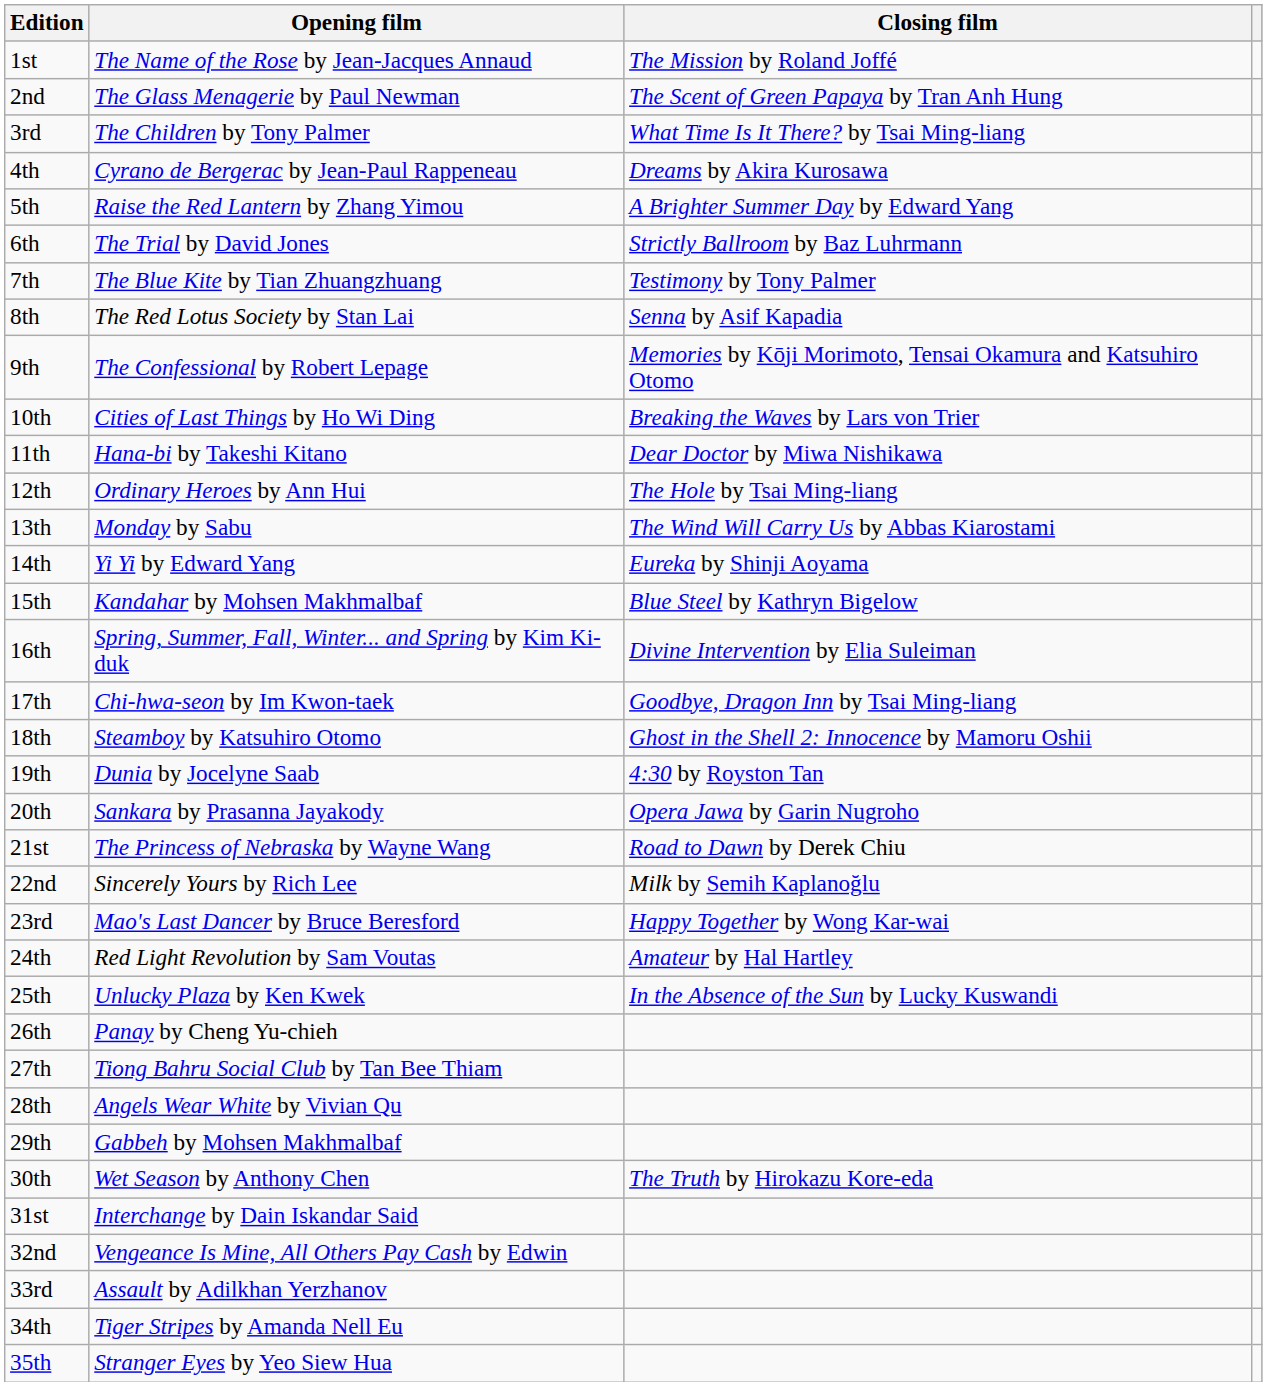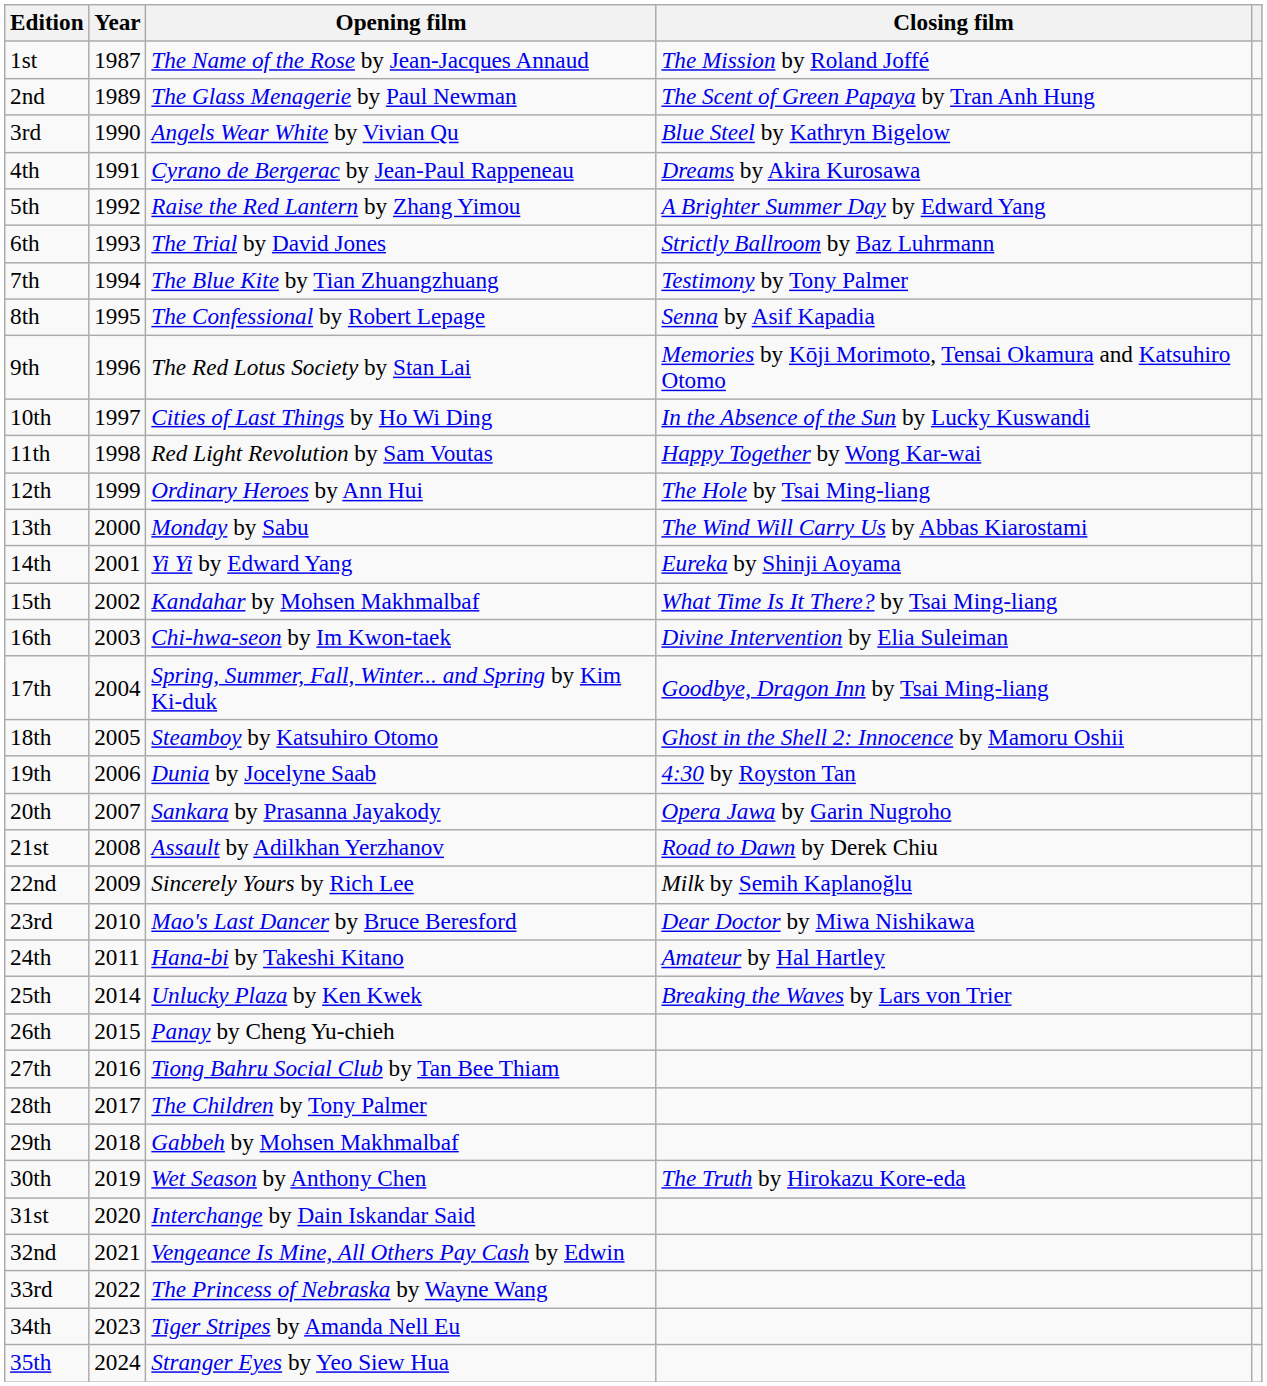 <table class="wikitable sortable">
 <tr>
 <th>Edition</th>
+<th>Year</th>
 <th>Opening film</th>
 <th>Closing film</th>
 <th class="unsortable"></th>
 </tr>
 <tr>
 <td>1st</td>
+<td>1987</td>
 <td><em><a href='#'>The Name of the Rose</a></em> by <a href='#'>Jean-Jacques Annaud</a></td>
 <td><em><a href='#'>The Mission</a></em> by <a href='#'>Roland Joffé</a></td>
 <td></td>
 </tr>
 <tr>
 <td>2nd</td>
+<td>1989</td>
 <td><em><a href='#'>The Glass Menagerie</a></em> by <a href='#'>Paul Newman</a></td>
 <td><em><a href='#'>The Scent of Green Papaya</a></em> by <a href='#'>Tran Anh Hung</a></td>
 <td></td>
 </tr>
 <tr>
 <td>3rd</td>
-<td><em><a href='#'>The Children</a></em> by <a href='#'>Tony Palmer</a></td>
-<td><em><a href='#'>What Time Is It There?</a></em> by <a href='#'>Tsai Ming-liang</a></td>
+<td>1990</td>
+<td><em><a href='#'>Angels Wear White</a></em> by <a href='#'>Vivian Qu</a></td>
+<td><em><a href='#'>Blue Steel</a></em> by <a href='#'>Kathryn Bigelow</a></td>
 <td></td>
 </tr>
 <tr>
 <td>4th</td>
+<td>1991</td>
 <td><em><a href='#'>Cyrano de Bergerac</a></em> by <a href='#'>Jean-Paul Rappeneau</a></td>
 <td><em><a href='#'>Dreams</a></em> by <a href='#'>Akira Kurosawa</a></td>
 <td></td>
 </tr>
 <tr>
 <td>5th</td>
+<td>1992</td>
 <td><em><a href='#'>Raise the Red Lantern</a></em> by <a href='#'>Zhang Yimou</a></td>
 <td><em><a href='#'>A Brighter Summer Day</a></em> by <a href='#'>Edward Yang</a></td>
 <td></td>
 </tr>
 <tr>
 <td>6th</td>
+<td>1993</td>
 <td><em><a href='#'>The Trial</a></em> by <a href='#'>David Jones</a></td>
 <td><em><a href='#'>Strictly Ballroom</a></em> by <a href='#'>Baz Luhrmann</a></td>
 <td></td>
 </tr>
 <tr>
 <td>7th</td>
+<td>1994</td>
 <td><em><a href='#'>The Blue Kite</a></em> by <a href='#'>Tian Zhuangzhuang</a></td>
 <td><em><a href='#'>Testimony</a></em> by <a href='#'>Tony Palmer</a></td>
 <td></td>
 </tr>
 <tr>
 <td>8th</td>
-<td><em>The Red Lotus Society</em> by <a href='#'>Stan Lai</a></td>
+<td>1995</td>
+<td><em><a href='#'>The Confessional</a></em> by <a href='#'>Robert Lepage</a></td>
 <td><em><a href='#'>Senna</a></em> by <a href='#'>Asif Kapadia</a></td>
 <td></td>
 </tr>
 <tr>
 <td>9th</td>
-<td><em><a href='#'>The Confessional</a></em> by <a href='#'>Robert Lepage</a></td>
+<td>1996</td>
+<td><em>The Red Lotus Society</em> by <a href='#'>Stan Lai</a></td>
 <td><em><a href='#'>Memories</a></em> by <a href='#'>Kōji Morimoto</a>, <a href='#'>Tensai Okamura</a> and <a href='#'>Katsuhiro Otomo</a></td>
 <td></td>
 </tr>
 <tr>
 <td>10th</td>
+<td>1997</td>
 <td><em><a href='#'>Cities of Last Things</a></em> by <a href='#'>Ho Wi Ding</a></td>
-<td><em><a href='#'>Breaking the Waves</a></em> by <a href='#'>Lars von Trier</a></td>
+<td><em><a href='#'>In the Absence of the Sun</a></em> by <a href='#'>Lucky Kuswandi</a></td>
 <td></td>
 </tr>
 <tr>
 <td>11th</td>
-<td><em><a href='#'>Hana-bi</a></em> by <a href='#'>Takeshi Kitano</a></td>
-<td><em><a href='#'>Dear Doctor</a></em> by <a href='#'>Miwa Nishikawa</a></td>
+<td>1998</td>
+<td><em>Red Light Revolution</em> by <a href='#'>Sam Voutas</a></td>
+<td><em><a href='#'>Happy Together</a></em> by <a href='#'>Wong Kar-wai</a></td>
 <td></td>
 </tr>
 <tr>
 <td>12th</td>
+<td>1999</td>
 <td><em><a href='#'>Ordinary Heroes</a></em> by <a href='#'>Ann Hui</a></td>
 <td><em><a href='#'>The Hole</a></em> by <a href='#'>Tsai Ming-liang</a></td>
 <td></td>
 </tr>
 <tr>
 <td>13th</td>
+<td>2000</td>
 <td><em><a href='#'>Monday</a></em> by <a href='#'>Sabu</a></td>
 <td><em><a href='#'>The Wind Will Carry Us</a></em> by <a href='#'>Abbas Kiarostami</a></td>
 <td></td>
 </tr>
 <tr>
 <td>14th</td>
+<td>2001</td>
 <td><em><a href='#'>Yi Yi</a></em> by <a href='#'>Edward Yang</a></td>
 <td><em><a href='#'>Eureka</a></em> by <a href='#'>Shinji Aoyama</a></td>
 <td></td>
 </tr>
 <tr>
 <td>15th</td>
+<td>2002</td>
 <td><em><a href='#'>Kandahar</a></em> by <a href='#'>Mohsen Makhmalbaf</a></td>
-<td><em><a href='#'>Blue Steel</a></em> by <a href='#'>Kathryn Bigelow</a></td>
+<td><em><a href='#'>What Time Is It There?</a></em> by <a href='#'>Tsai Ming-liang</a></td>
 <td></td>
 </tr>
 <tr>
 <td>16th</td>
-<td><em><a href='#'>Spring, Summer, Fall, Winter... and Spring</a></em> by <a href='#'>Kim Ki-duk</a></td>
+<td>2003</td>
+<td><em><a href='#'>Chi-hwa-seon</a></em> by <a href='#'>Im Kwon-taek</a></td>
 <td><em><a href='#'>Divine Intervention</a></em> by <a href='#'>Elia Suleiman</a></td>
 <td></td>
 </tr>
 <tr>
 <td>17th</td>
-<td><em><a href='#'>Chi-hwa-seon</a></em> by <a href='#'>Im Kwon-taek</a></td>
+<td>2004</td>
+<td><em><a href='#'>Spring, Summer, Fall, Winter... and Spring</a></em> by <a href='#'>Kim Ki-duk</a></td>
 <td><em><a href='#'>Goodbye, Dragon Inn</a></em> by <a href='#'>Tsai Ming-liang</a></td>
 <td></td>
 </tr>
 <tr>
 <td>18th</td>
+<td>2005</td>
 <td><em><a href='#'>Steamboy</a></em> by <a href='#'>Katsuhiro Otomo</a></td>
 <td><em><a href='#'>Ghost in the Shell 2: Innocence</a></em> by <a href='#'>Mamoru Oshii</a></td>
 <td></td>
 </tr>
 <tr>
 <td>19th</td>
+<td>2006</td>
 <td><em><a href='#'>Dunia</a></em> by <a href='#'>Jocelyne Saab</a></td>
 <td><em><a href='#'>4:30</a></em> by <a href='#'>Royston Tan</a></td>
 <td></td>
 </tr>
 <tr>
 <td>20th</td>
+<td>2007</td>
 <td><em><a href='#'>Sankara</a></em> by <a href='#'>Prasanna Jayakody</a></td>
 <td><em><a href='#'>Opera Jawa</a></em> by <a href='#'>Garin Nugroho</a></td>
 <td></td>
 </tr>
 <tr>
 <td>21st</td>
-<td><em><a href='#'>The Princess of Nebraska</a></em> by <a href='#'>Wayne Wang</a></td>
+<td>2008</td>
+<td><em><a href='#'>Assault</a></em> by <a href='#'>Adilkhan Yerzhanov</a></td>
 <td><em><a href='#'>Road to Dawn</a></em> by Derek Chiu</td>
 <td></td>
 </tr>
 <tr>
 <td>22nd</td>
+<td>2009</td>
 <td><em>Sincerely Yours</em> by <a href='#'>Rich Lee</a></td>
 <td><em>Milk</em> by <a href='#'>Semih Kaplanoğlu</a></td>
 <td></td>
 </tr>
 <tr>
 <td>23rd</td>
+<td>2010</td>
 <td><em><a href='#'>Mao's Last Dancer</a></em> by <a href='#'>Bruce Beresford</a></td>
-<td><em><a href='#'>Happy Together</a></em> by <a href='#'>Wong Kar-wai</a></td>
+<td><em><a href='#'>Dear Doctor</a></em> by <a href='#'>Miwa Nishikawa</a></td>
 <td></td>
 </tr>
 <tr>
 <td>24th</td>
-<td><em>Red Light Revolution</em> by <a href='#'>Sam Voutas</a></td>
+<td>2011</td>
+<td><em><a href='#'>Hana-bi</a></em> by <a href='#'>Takeshi Kitano</a></td>
 <td><em><a href='#'>Amateur</a></em> by <a href='#'>Hal Hartley</a></td>
 <td></td>
 </tr>
 <tr>
 <td>25th</td>
+<td>2014</td>
 <td><em><a href='#'>Unlucky Plaza</a></em> by <a href='#'>Ken Kwek</a></td>
-<td><em><a href='#'>In the Absence of the Sun</a></em> by <a href='#'>Lucky Kuswandi</a></td>
+<td><em><a href='#'>Breaking the Waves</a></em> by <a href='#'>Lars von Trier</a></td>
 <td></td>
 </tr>
 <tr>
 <td>26th</td>
+<td>2015</td>
 <td><em><a href='#'>Panay</a></em> by Cheng Yu-chieh</td>
 <td></td>
 <td></td>
 </tr>
 <tr>
 <td>27th</td>
+<td>2016</td>
 <td><em><a href='#'>Tiong Bahru Social Club</a></em> by <a href='#'>Tan Bee Thiam</a></td>
 <td></td>
 <td></td>
 </tr>
 <tr>
 <td>28th</td>
-<td><em><a href='#'>Angels Wear White</a></em> by <a href='#'>Vivian Qu</a></td>
+<td>2017</td>
+<td><em><a href='#'>The Children</a></em> by <a href='#'>Tony Palmer</a></td>
 <td></td>
 <td></td>
 </tr>
 <tr>
 <td>29th</td>
+<td>2018</td>
 <td><em><a href='#'>Gabbeh</a></em> by <a href='#'>Mohsen Makhmalbaf</a></td>
 <td></td>
 <td></td>
 </tr>
 <tr>
 <td>30th</td>
+<td>2019</td>
 <td><em><a href='#'>Wet Season</a></em> by <a href='#'>Anthony Chen</a></td>
 <td><em><a href='#'>The Truth</a></em> by <a href='#'>Hirokazu Kore-eda</a></td>
 <td></td>
 </tr>
 <tr>
 <td>31st</td>
+<td>2020</td>
 <td><em><a href='#'>Interchange</a></em> by <a href='#'>Dain Iskandar Said</a></td>
 <td></td>
 <td></td>
 </tr>
 <tr>
 <td>32nd</td>
+<td>2021</td>
 <td><em><a href='#'>Vengeance Is Mine, All Others Pay Cash</a></em> by <a href='#'>Edwin</a></td>
 <td></td>
 <td></td>
 </tr>
 <tr>
 <td>33rd</td>
-<td><em><a href='#'>Assault</a></em> by <a href='#'>Adilkhan Yerzhanov</a></td>
+<td>2022</td>
+<td><em><a href='#'>The Princess of Nebraska</a></em> by <a href='#'>Wayne Wang</a></td>
 <td></td>
 <td></td>
 </tr>
 <tr>
 <td>34th</td>
+<td>2023</td>
 <td><em><a href='#'>Tiger Stripes</a></em> by <a href='#'>Amanda Nell Eu</a></td>
 <td></td>
 <td></td>
 </tr>
 <tr>
 <td><a href='#'>35th</a></td>
+<td>2024</td>
 <td><em><a href='#'>Stranger Eyes</a></em> by <a href='#'>Yeo Siew Hua</a></td>
 <td></td>
 <td></td>
 </tr>
 </table>
